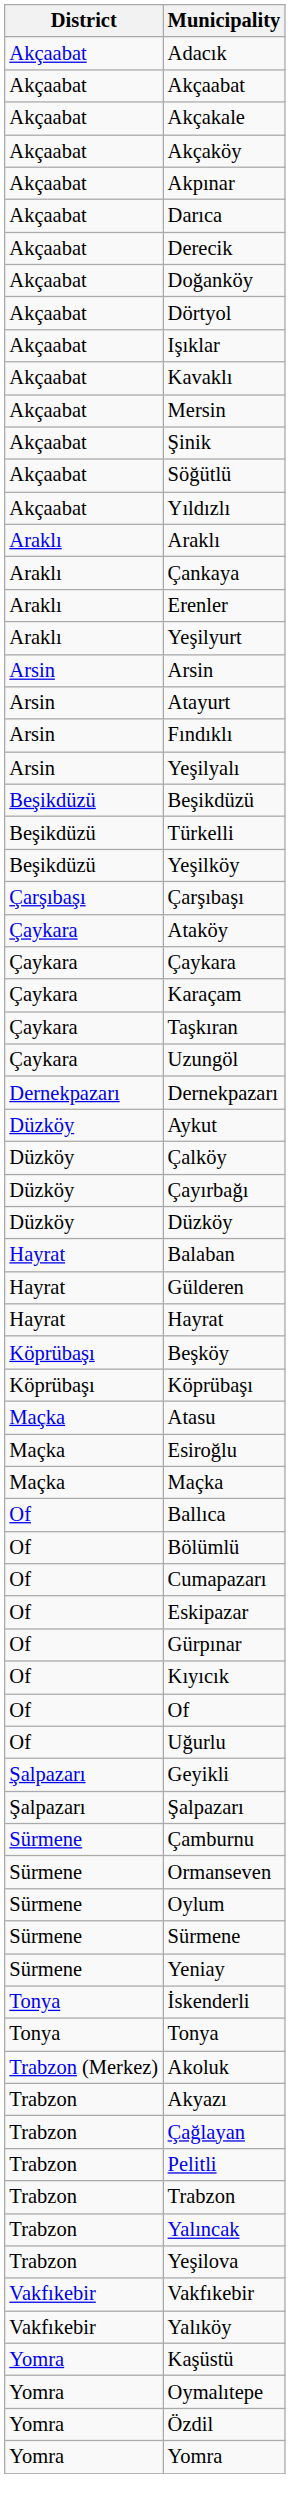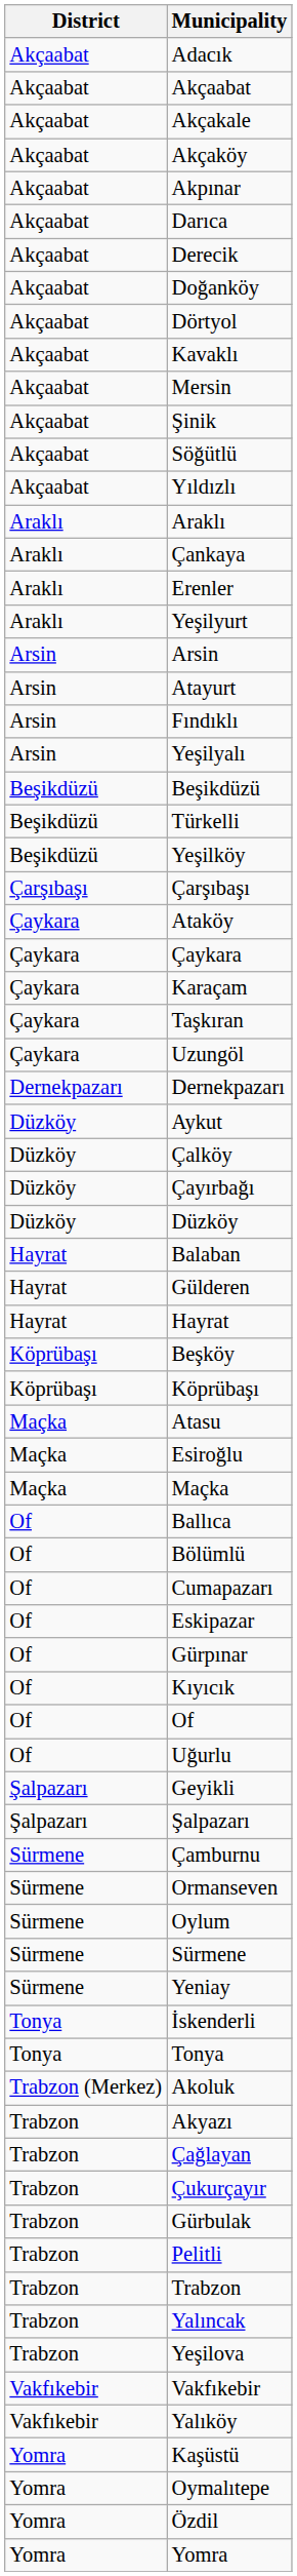 <table class="sortable wikitable">
 <tr>
 <th>District</th>
 <th>Municipality</th>
 </tr>
 <tr>
 <td><a href='#'>Akçaabat</a></td>
 <td>Adacık</td>
 </tr>
 <tr>
 <td>Akçaabat</td>
 <td>Akçaabat</td>
 </tr>
 <tr>
 <td>Akçaabat</td>
 <td>Akçakale</td>
 </tr>
 <tr>
 <td>Akçaabat</td>
 <td>Akçaköy</td>
 </tr>
 <tr>
 <td>Akçaabat</td>
 <td>Akpınar</td>
 </tr>
 <tr>
 <td>Akçaabat</td>
 <td>Darıca</td>
 </tr>
 <tr>
 <td>Akçaabat</td>
 <td>Derecik</td>
 </tr>
 <tr>
 <td>Akçaabat</td>
 <td>Doğanköy</td>
 </tr>
 <tr>
 <td>Akçaabat</td>
 <td>Dörtyol</td>
-</tr>
-<tr>
-<td>Akçaabat</td>
-<td>Işıklar</td>
 </tr>
 <tr>
 <td>Akçaabat</td>
 <td>Kavaklı</td>
 </tr>
 <tr>
 <td>Akçaabat</td>
 <td>Mersin</td>
 </tr>
 <tr>
 <td>Akçaabat</td>
 <td>Şinik</td>
 </tr>
 <tr>
 <td>Akçaabat</td>
 <td>Söğütlü</td>
 </tr>
 <tr>
 <td>Akçaabat</td>
 <td>Yıldızlı</td>
 </tr>
 <tr>
 <td><a href='#'>Araklı</a></td>
 <td>Araklı</td>
 </tr>
 <tr>
 <td>Araklı</td>
 <td>Çankaya</td>
 </tr>
 <tr>
 <td>Araklı</td>
 <td>Erenler</td>
 </tr>
 <tr>
 <td>Araklı</td>
 <td>Yeşilyurt</td>
 </tr>
 <tr>
 <td><a href='#'>Arsin</a></td>
 <td>Arsin</td>
 </tr>
 <tr>
 <td>Arsin</td>
 <td>Atayurt</td>
 </tr>
 <tr>
 <td>Arsin</td>
 <td>Fındıklı</td>
 </tr>
 <tr>
 <td>Arsin</td>
 <td>Yeşilyalı</td>
 </tr>
 <tr>
 <td><a href='#'>Beşikdüzü</a></td>
 <td>Beşikdüzü</td>
 </tr>
 <tr>
 <td>Beşikdüzü</td>
 <td>Türkelli</td>
 </tr>
 <tr>
 <td>Beşikdüzü</td>
 <td>Yeşilköy</td>
 </tr>
 <tr>
 <td><a href='#'>Çarşıbaşı</a></td>
 <td>Çarşıbaşı</td>
 </tr>
 <tr>
 <td><a href='#'>Çaykara</a></td>
 <td>Ataköy</td>
 </tr>
 <tr>
 <td>Çaykara</td>
 <td>Çaykara</td>
 </tr>
 <tr>
 <td>Çaykara</td>
 <td>Karaçam</td>
 </tr>
 <tr>
 <td>Çaykara</td>
 <td>Taşkıran</td>
 </tr>
 <tr>
 <td>Çaykara</td>
 <td>Uzungöl</td>
 </tr>
 <tr>
 <td><a href='#'>Dernekpazarı</a></td>
 <td>Dernekpazarı</td>
 </tr>
 <tr>
 <td><a href='#'>Düzköy</a></td>
 <td>Aykut</td>
 </tr>
 <tr>
 <td>Düzköy</td>
 <td>Çalköy</td>
 </tr>
 <tr>
 <td>Düzköy</td>
 <td>Çayırbağı</td>
 </tr>
 <tr>
 <td>Düzköy</td>
 <td>Düzköy</td>
 </tr>
 <tr>
 <td><a href='#'>Hayrat</a></td>
 <td>Balaban</td>
 </tr>
 <tr>
 <td>Hayrat</td>
 <td>Gülderen</td>
 </tr>
 <tr>
 <td>Hayrat</td>
 <td>Hayrat</td>
 </tr>
 <tr>
 <td><a href='#'>Köprübaşı</a></td>
 <td>Beşköy</td>
 </tr>
 <tr>
 <td>Köprübaşı</td>
 <td>Köprübaşı</td>
 </tr>
 <tr>
 <td><a href='#'>Maçka</a></td>
 <td>Atasu</td>
 </tr>
 <tr>
 <td>Maçka</td>
 <td>Esiroğlu</td>
 </tr>
 <tr>
 <td>Maçka</td>
 <td>Maçka</td>
 </tr>
 <tr>
 <td><a href='#'>Of</a></td>
 <td>Ballıca</td>
 </tr>
 <tr>
 <td>Of</td>
 <td>Bölümlü</td>
 </tr>
 <tr>
 <td>Of</td>
 <td>Cumapazarı</td>
 </tr>
 <tr>
 <td>Of</td>
 <td>Eskipazar</td>
 </tr>
 <tr>
 <td>Of</td>
 <td>Gürpınar</td>
 </tr>
 <tr>
 <td>Of</td>
 <td>Kıyıcık</td>
 </tr>
 <tr>
 <td>Of</td>
 <td>Of</td>
 </tr>
 <tr>
 <td>Of</td>
 <td>Uğurlu</td>
 </tr>
 <tr>
 <td><a href='#'>Şalpazarı</a></td>
 <td>Geyikli</td>
 </tr>
 <tr>
 <td>Şalpazarı</td>
 <td>Şalpazarı</td>
 </tr>
 <tr>
 <td><a href='#'>Sürmene</a></td>
 <td>Çamburnu</td>
 </tr>
 <tr>
 <td>Sürmene</td>
 <td>Ormanseven</td>
 </tr>
 <tr>
 <td>Sürmene</td>
 <td>Oylum</td>
 </tr>
 <tr>
 <td>Sürmene</td>
 <td>Sürmene</td>
 </tr>
 <tr>
 <td>Sürmene</td>
 <td>Yeniay</td>
 </tr>
 <tr>
 <td><a href='#'>Tonya</a></td>
 <td>İskenderli</td>
 </tr>
 <tr>
 <td>Tonya</td>
 <td>Tonya</td>
 </tr>
 <tr>
 <td><a href='#'>Trabzon</a> (Merkez)</td>
 <td>Akoluk</td>
 </tr>
 <tr>
 <td>Trabzon</td>
 <td>Akyazı</td>
 </tr>
 <tr>
 <td>Trabzon</td>
 <td><a href='#'>Çağlayan</a></td>
 </tr>
 <tr>
 <td>Trabzon</td>
+<td><a href='#'>Çukurçayır</a></td>
+</tr>
+<tr>
+<td>Trabzon</td>
+<td>Gürbulak</td>
+</tr>
+<tr>
+<td>Trabzon</td>
 <td><a href='#'>Pelitli</a></td>
 </tr>
 <tr>
 <td>Trabzon</td>
 <td>Trabzon</td>
 </tr>
 <tr>
 <td>Trabzon</td>
 <td><a href='#'>Yalıncak</a></td>
 </tr>
 <tr>
 <td>Trabzon</td>
 <td>Yeşilova</td>
 </tr>
 <tr>
 <td><a href='#'>Vakfıkebir</a></td>
 <td>Vakfıkebir</td>
 </tr>
 <tr>
 <td>Vakfıkebir</td>
 <td>Yalıköy</td>
 </tr>
 <tr>
 <td><a href='#'>Yomra</a></td>
 <td>Kaşüstü</td>
 </tr>
 <tr>
 <td>Yomra</td>
 <td>Oymalıtepe</td>
 </tr>
 <tr>
 <td>Yomra</td>
 <td>Özdil</td>
 </tr>
 <tr>
 <td>Yomra</td>
 <td>Yomra</td>
 </tr>
 </table>
